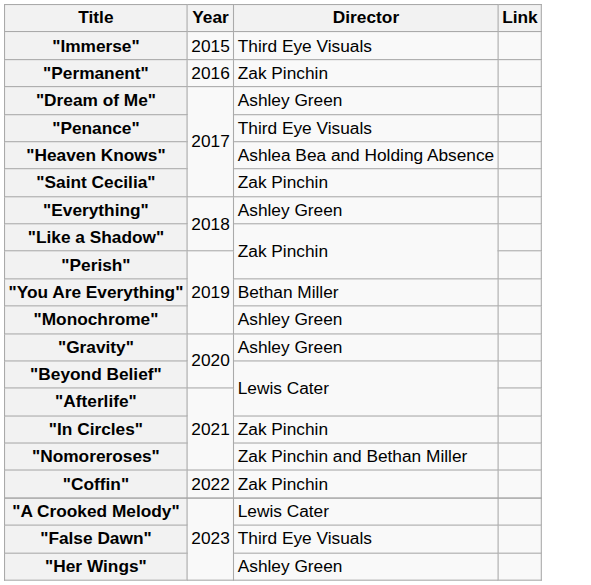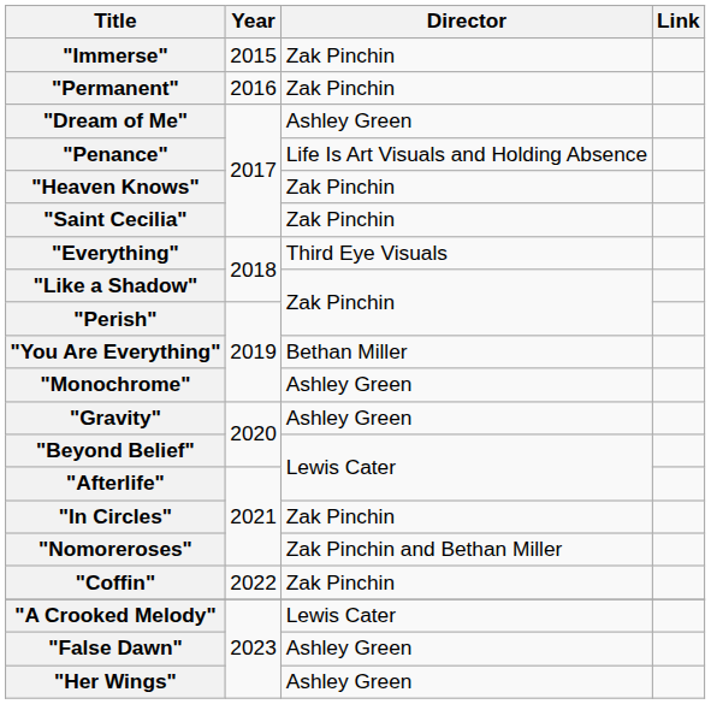 <table class="wikitable plainrowheaders">
 <tr>
 <th>Title</th>
 <th>Year</th>
 <th>Director</th>
 <th>Link</th>
 </tr>
 <tr>
 <th scope="row">"Immerse"</th>
 <td style="text-align:center;">2015</td>
-<td>Third Eye Visuals</td>
+<td>Zak Pinchin</td>
 <td></td>
 </tr>
 <tr>
 <th scope="row">"Permanent"</th>
 <td style="text-align:center;" rowspan="1">2016</td>
 <td>Zak Pinchin</td>
 <td></td>
 </tr>
 <tr>
 <th scope="row">"Dream of Me"</th>
 <td style="text-align:center;" rowspan="4">2017</td>
 <td>Ashley Green</td>
 <td></td>
 </tr>
 <tr>
 <th scope="row">"Penance"</th>
-<td>Third Eye Visuals</td>
+<td>Life Is Art Visuals and Holding Absence</td>
 <td></td>
 </tr>
 <tr>
 <th scope="row">"Heaven Knows"</th>
-<td>Ashlea Bea and Holding Absence</td>
+<td>Zak Pinchin</td>
 <td></td>
 </tr>
 <tr>
 <th scope="row">"Saint Cecilia"</th>
 <td>Zak Pinchin</td>
 <td></td>
 </tr>
 <tr>
 <th scope="row">"Everything"</th>
 <td style="text-align:center;" rowspan="2">2018</td>
-<td>Ashley Green</td>
+<td>Third Eye Visuals</td>
 <td></td>
 </tr>
 <tr>
 <th scope="row">"Like a Shadow"</th>
 <td rowspan="2">Zak Pinchin</td>
 <td></td>
 </tr>
 <tr>
 <th scope="row">"Perish"</th>
 <td style="text-align:center;" rowspan="3">2019</td>
 <td></td>
 </tr>
 <tr>
 <th scope="row">"You Are Everything"</th>
 <td>Bethan Miller</td>
 <td></td>
 </tr>
 <tr>
 <th scope="row">"Monochrome"</th>
 <td>Ashley Green</td>
 <td></td>
 </tr>
 <tr>
 <th scope="row">"Gravity"</th>
 <td style="text-align:center;" rowspan="2">2020</td>
 <td>Ashley Green</td>
 <td></td>
 </tr>
 <tr>
 <th scope="row">"Beyond Belief"</th>
 <td rowspan="2">Lewis Cater</td>
 <td></td>
 </tr>
 <tr>
 <th scope="row">"Afterlife"</th>
 <td rowspan="3">2021</td>
 <td></td>
 </tr>
 <tr>
 <th scope="row">"In Circles"</th>
 <td>Zak Pinchin</td>
 <td></td>
 </tr>
 <tr>
 <th scope="row">"Nomoreroses"</th>
 <td>Zak Pinchin and Bethan Miller</td>
 <td></td>
 </tr>
 <tr>
 <th scope="row">"Coffin"</th>
 <td>2022</td>
 <td>Zak Pinchin</td>
 <td></td>
 </tr>
 <tr>
 </tr>
 <tr>
 <th scope="row">"A Crooked Melody"</th>
 <td rowspan="3">2023</td>
 <td>Lewis Cater</td>
 <td></td>
 </tr>
 <tr>
 <th scope="row">"False Dawn"</th>
-<td>Third Eye Visuals</td>
+<td>Ashley Green</td>
 <td></td>
 </tr>
 <tr>
 <th scope="row">"Her Wings"</th>
 <td>Ashley Green</td>
 <td></td>
 </tr>
 </table>
